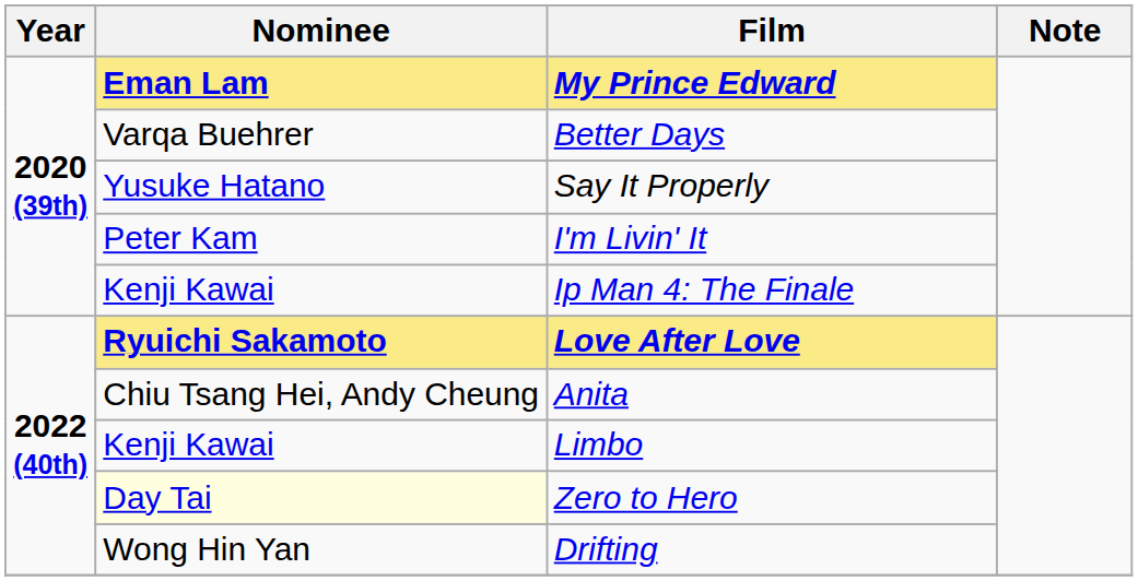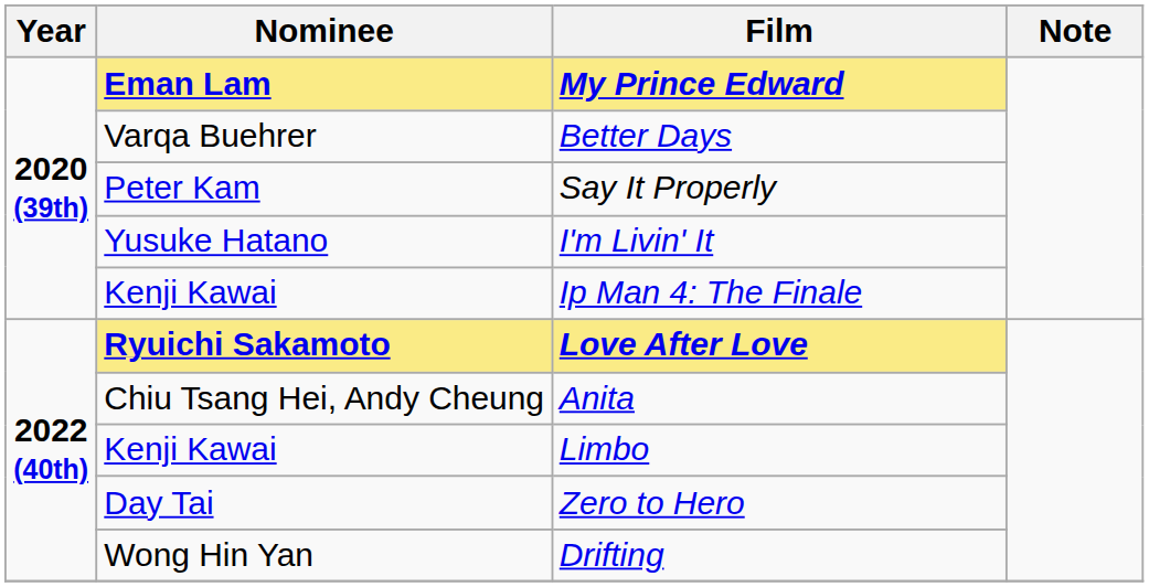 <table class="sortable wikitable">
 <tr>
 <th width="8%">Year</th>
 <th width="40%">Nominee</th>
 <th width="40%">Film</th>
 <th width="12%">Note</th>
 </tr>
 <tr>
 <td align="center" rowspan=5><strong>2020</strong><br><small><a href='#'><strong>(39th)</strong></a></small></td>
 <td style="background:#FAEB86"><strong><a href='#'>Eman Lam</a></strong></td>
 <td style="background:#FAEB86"><strong><em><a href='#'>My Prince Edward</a></em></strong></td>
 <td align="center" rowspan=5></td>
 </tr>
 <tr>
 <td>Varqa Buehrer</td>
 <td><em><a href='#'>Better Days</a></em></td>
 </tr>
 <tr>
-<td><a href='#'>Yusuke Hatano</a></td>
+<td><a href='#'>Peter Kam</a></td>
 <td><em>Say It Properly</em></td>
 </tr>
 <tr>
-<td><a href='#'>Peter Kam</a></td>
+<td><a href='#'>Yusuke Hatano</a></td>
 <td><em><a href='#'>I'm Livin' It</a></em></td>
 </tr>
 <tr>
 <td><a href='#'>Kenji Kawai</a></td>
 <td><em><a href='#'>Ip Man 4: The Finale</a></em></td>
 </tr>
 <tr>
 <td align="center" rowspan=5><strong>2022</strong><br><small><a href='#'><strong>(40th)</strong></a></small></td>
 <td style="background:#FAEB86"><strong><a href='#'>Ryuichi Sakamoto</a></strong></td>
 <td style="background:#FAEB86"><strong><em><a href='#'>Love After Love</a></em></strong></td>
 <td align="center" rowspan=5></td>
 </tr>
 <tr>
 <td>Chiu Tsang Hei, Andy Cheung</td>
 <td><em><a href='#'>Anita</a></em></td>
 </tr>
 <tr>
 <td><a href='#'>Kenji Kawai</a></td>
 <td><em><a href='#'>Limbo</a></em></td>
 </tr>
 <tr>
-<td style="background: lightyellow;"><a href='#'>Day Tai</a></td>
+<td><a href='#'>Day Tai</a></td>
 <td><em><a href='#'>Zero to Hero</a></em></td>
 </tr>
 <tr>
 <td>Wong Hin Yan</td>
 <td><em><a href='#'>Drifting</a></em></td>
 </tr>
 <tr>
 </tr>
 </table>
